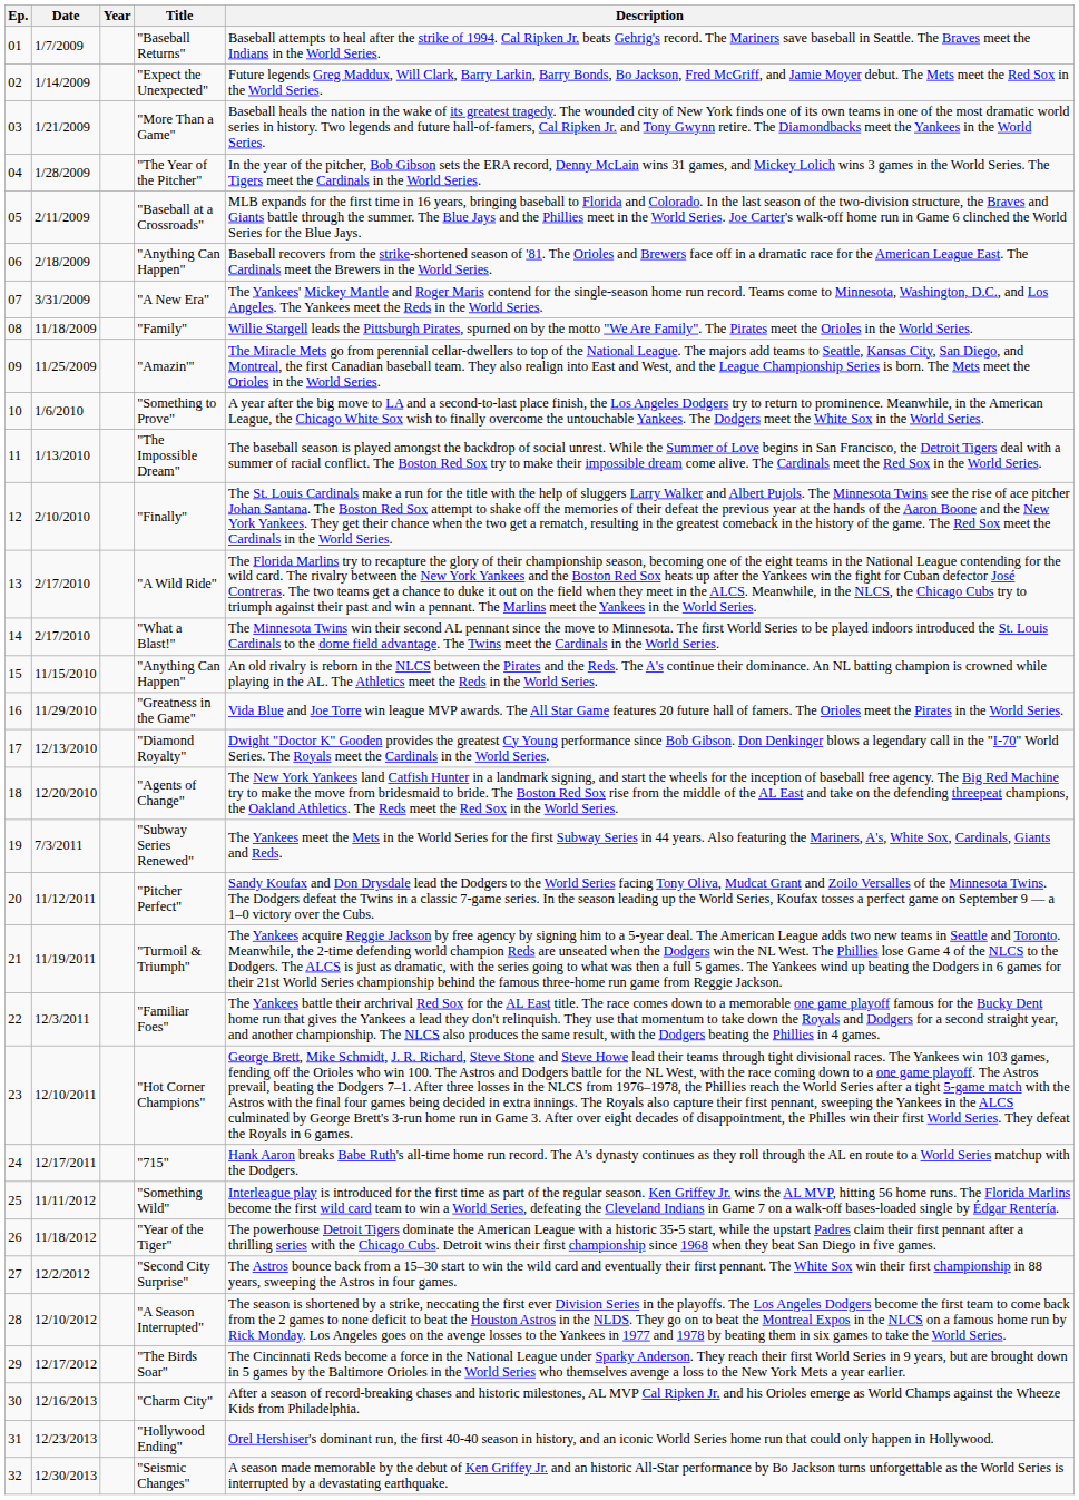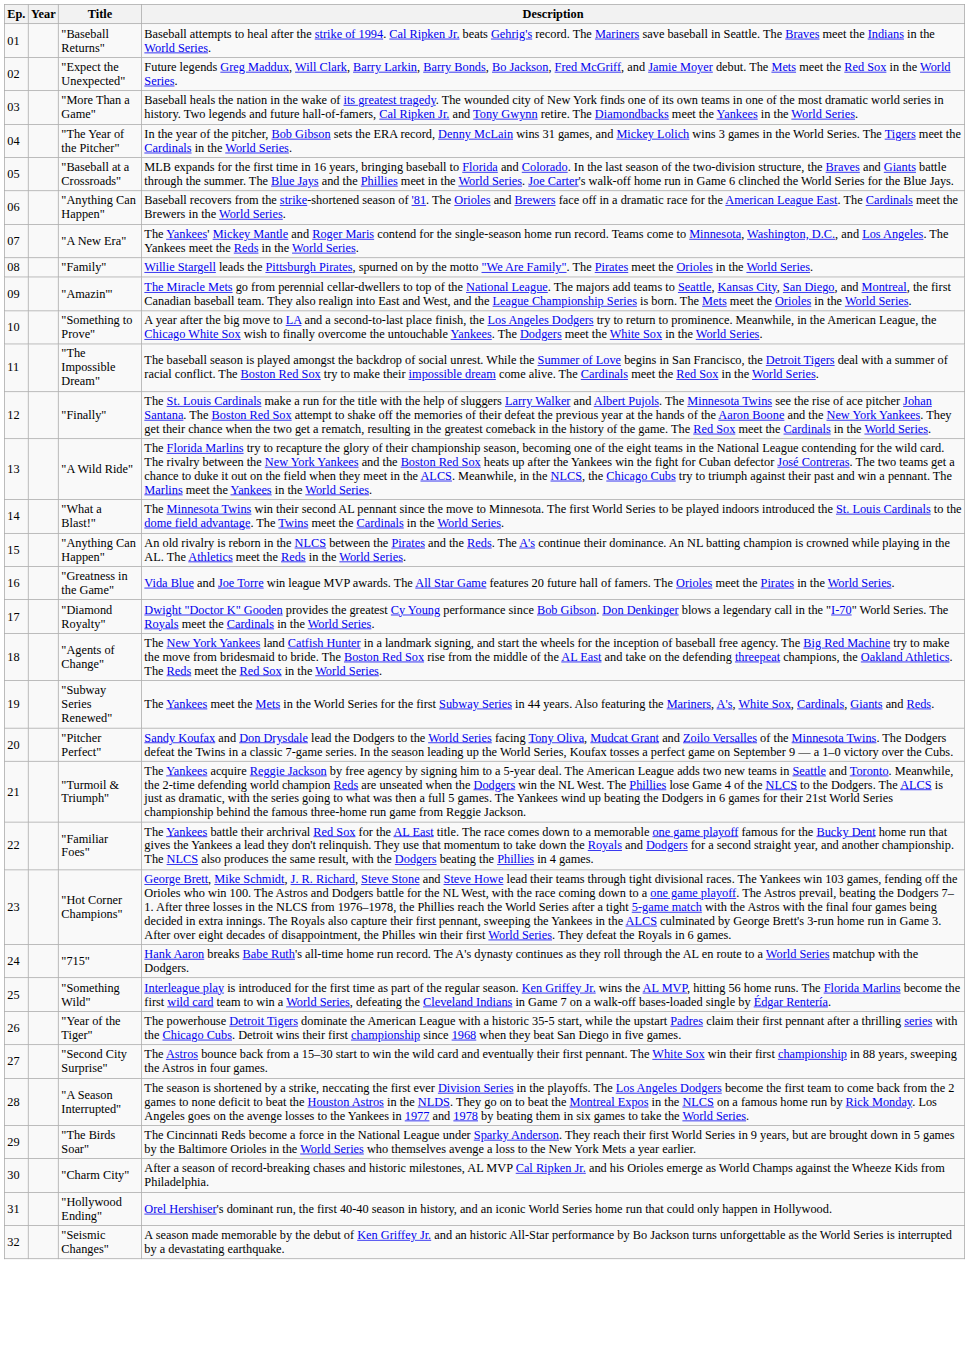 <table class="wikitable sortable">
 <tr>
 <th>Ep.</th>
-<th>Date</th>
 <th>Year</th>
 <th>Title</th>
 <th>Description</th>
 </tr>
 <tr>
 <td>01</td>
-<td>1/7/2009</td>
 <td></td>
 <td>"Baseball Returns"</td>
 <td>Baseball attempts to heal after the <a href='#'>strike of 1994</a>.  <a href='#'>Cal Ripken Jr.</a> beats <a href='#'>Gehrig's</a> record.  The <a href='#'>Mariners</a> save baseball in Seattle.  The <a href='#'>Braves</a> meet the <a href='#'>Indians</a> in the <a href='#'>World Series</a>.</td>
 </tr>
 <tr>
 <td>02</td>
-<td>1/14/2009</td>
 <td></td>
 <td>"Expect the Unexpected"</td>
 <td>Future legends <a href='#'>Greg Maddux</a>, <a href='#'>Will Clark</a>, <a href='#'>Barry Larkin</a>, <a href='#'>Barry Bonds</a>, <a href='#'>Bo Jackson</a>, <a href='#'>Fred McGriff</a>, and <a href='#'>Jamie Moyer</a> debut.  The <a href='#'>Mets</a> meet the <a href='#'>Red Sox</a> in the <a href='#'>World Series</a>.</td>
 </tr>
 <tr>
 <td>03</td>
-<td>1/21/2009</td>
 <td></td>
 <td>"More Than a Game"</td>
 <td>Baseball heals the nation in the wake of <a href='#'>its greatest tragedy</a>.  The wounded city of New York finds one of its own teams in one of the most dramatic world series in history.  Two legends and future hall-of-famers, <a href='#'>Cal Ripken Jr.</a> and <a href='#'>Tony Gwynn</a> retire.  The <a href='#'>Diamondbacks</a> meet the <a href='#'>Yankees</a> in the <a href='#'>World Series</a>.</td>
 </tr>
 <tr>
 <td>04</td>
-<td>1/28/2009</td>
 <td></td>
 <td>"The Year of the Pitcher"</td>
 <td>In the year of the pitcher, <a href='#'>Bob Gibson</a> sets the ERA record, <a href='#'>Denny McLain</a> wins 31 games, and <a href='#'>Mickey Lolich</a> wins 3 games in the World Series.  The <a href='#'>Tigers</a> meet the <a href='#'>Cardinals</a> in the <a href='#'>World Series</a>.</td>
 </tr>
 <tr>
 <td>05</td>
-<td>2/11/2009</td>
 <td></td>
 <td>"Baseball at a Crossroads"</td>
 <td>MLB expands for the first time in 16 years, bringing baseball to <a href='#'>Florida</a> and <a href='#'>Colorado</a>.  In the last season of the two-division structure, the <a href='#'>Braves</a> and <a href='#'>Giants</a> battle through the summer. The <a href='#'>Blue Jays</a> and the <a href='#'>Phillies</a> meet in the <a href='#'>World Series</a>. <a href='#'>Joe Carter</a>'s walk-off home run in Game 6 clinched the World Series for the Blue Jays.</td>
 </tr>
 <tr>
 <td>06</td>
-<td>2/18/2009</td>
 <td></td>
 <td>"Anything Can Happen"</td>
 <td>Baseball recovers from the <a href='#'>strike</a>-shortened season of <a href='#'>'81</a>.  The <a href='#'>Orioles</a> and <a href='#'>Brewers</a> face off in a dramatic race for the <a href='#'>American League East</a>.  The <a href='#'>Cardinals</a> meet the Brewers in the <a href='#'>World Series</a>.</td>
 </tr>
 <tr>
 <td>07</td>
-<td>3/31/2009</td>
 <td></td>
 <td>"A New Era"</td>
 <td>The <a href='#'>Yankees</a>' <a href='#'>Mickey Mantle</a> and <a href='#'>Roger Maris</a> contend for the single-season home run record.  Teams come to <a href='#'>Minnesota</a>, <a href='#'>Washington, D.C.</a>, and <a href='#'>Los Angeles</a>.  The Yankees meet the <a href='#'>Reds</a> in the <a href='#'>World Series</a>.</td>
 </tr>
 <tr>
 <td>08</td>
-<td>11/18/2009</td>
 <td></td>
 <td>"Family"</td>
 <td><a href='#'>Willie Stargell</a> leads the <a href='#'>Pittsburgh Pirates</a>, spurned on by the motto <a href='#'>"We Are Family"</a>.  The <a href='#'>Pirates</a> meet the <a href='#'>Orioles</a> in the <a href='#'>World Series</a>.</td>
 </tr>
 <tr>
 <td>09</td>
-<td>11/25/2009</td>
 <td></td>
 <td>"Amazin'"</td>
 <td><a href='#'>The Miracle Mets</a> go from perennial cellar-dwellers to top of the <a href='#'>National League</a>.  The majors add teams to <a href='#'>Seattle</a>, <a href='#'>Kansas City</a>, <a href='#'>San Diego</a>, and <a href='#'>Montreal</a>, the first Canadian baseball team.  They also realign into East and West, and the <a href='#'>League Championship Series</a> is born.  The <a href='#'>Mets</a> meet the <a href='#'>Orioles</a> in the <a href='#'>World Series</a>.</td>
 </tr>
 <tr>
 <td>10</td>
-<td>1/6/2010</td>
 <td></td>
 <td>"Something to Prove"</td>
 <td>A year after the big move to <a href='#'>LA</a> and a second-to-last place finish, the <a href='#'>Los Angeles Dodgers</a> try to return to prominence.  Meanwhile, in the American League, the <a href='#'>Chicago White Sox</a> wish to finally overcome the untouchable <a href='#'>Yankees</a>.  The <a href='#'>Dodgers</a> meet the <a href='#'>White Sox</a> in the <a href='#'>World Series</a>.</td>
 </tr>
 <tr>
 <td>11</td>
-<td>1/13/2010</td>
 <td></td>
 <td>"The Impossible Dream"</td>
 <td>The baseball season is played amongst the backdrop of social unrest.  While the <a href='#'>Summer of Love</a> begins in San Francisco, the <a href='#'>Detroit Tigers</a> deal with a summer of racial conflict.  The <a href='#'>Boston Red Sox</a> try to make their <a href='#'>impossible dream</a> come alive.  The <a href='#'>Cardinals</a> meet the <a href='#'>Red Sox</a> in the <a href='#'>World Series</a>.</td>
 </tr>
 <tr>
 <td>12</td>
-<td>2/10/2010</td>
 <td></td>
 <td>"Finally"</td>
 <td>The <a href='#'>St. Louis Cardinals</a> make a run for the title with the help of sluggers <a href='#'>Larry Walker</a> and <a href='#'>Albert Pujols</a>.  The <a href='#'>Minnesota Twins</a> see the rise of ace pitcher <a href='#'>Johan Santana</a>.  The <a href='#'>Boston Red Sox</a> attempt to shake off the memories of their defeat the previous year at the hands of the <a href='#'>Aaron Boone</a> and the <a href='#'>New York Yankees</a>.  They get their chance when the two get a rematch, resulting in the greatest comeback in the history of the game.  The <a href='#'>Red Sox</a> meet the <a href='#'>Cardinals</a> in the <a href='#'>World Series</a>.</td>
 </tr>
 <tr>
 <td>13</td>
-<td>2/17/2010</td>
 <td></td>
 <td>"A Wild Ride"</td>
 <td>The <a href='#'>Florida Marlins</a> try to recapture the glory of their championship season, becoming one of the eight teams in the National League contending for the wild card.  The rivalry between the <a href='#'>New York Yankees</a> and the <a href='#'>Boston Red Sox</a> heats up after the Yankees win the fight for Cuban defector <a href='#'>José Contreras</a>.  The two teams get a chance to duke it out on the field when they meet in the <a href='#'>ALCS</a>.  Meanwhile, in the <a href='#'>NLCS</a>, the <a href='#'>Chicago Cubs</a> try to triumph against their past and win a pennant.  The <a href='#'>Marlins</a> meet the <a href='#'>Yankees</a> in the <a href='#'>World Series</a>.</td>
 </tr>
 <tr>
 <td>14</td>
-<td>2/17/2010</td>
 <td></td>
 <td>"What a Blast!"</td>
 <td>The <a href='#'>Minnesota Twins</a> win their second AL pennant since the move to Minnesota.  The first World Series to be played indoors introduced the <a href='#'>St. Louis Cardinals</a> to the <a href='#'>dome field advantage</a>.  The <a href='#'>Twins</a> meet the <a href='#'>Cardinals</a> in the <a href='#'>World Series</a>.</td>
 </tr>
 <tr>
 <td>15</td>
-<td>11/15/2010</td>
 <td></td>
 <td>"Anything Can Happen"</td>
 <td>An old rivalry is reborn in the <a href='#'>NLCS</a> between the <a href='#'>Pirates</a> and the <a href='#'>Reds</a>. The <a href='#'>A's</a> continue their dominance. An NL batting champion is crowned while playing in the AL. The <a href='#'>Athletics</a> meet the <a href='#'>Reds</a> in the <a href='#'>World Series</a>.</td>
 </tr>
 <tr>
 <td>16</td>
-<td>11/29/2010</td>
 <td></td>
 <td>"Greatness in the Game"</td>
 <td><a href='#'>Vida Blue</a> and <a href='#'>Joe Torre</a> win league MVP awards. The <a href='#'>All Star Game</a> features 20 future hall of famers. The <a href='#'>Orioles</a> meet the <a href='#'>Pirates</a> in the <a href='#'>World Series</a>.</td>
 </tr>
 <tr>
 <td>17</td>
-<td>12/13/2010</td>
 <td></td>
 <td>"Diamond Royalty"</td>
 <td><a href='#'>Dwight "Doctor K" Gooden</a> provides the greatest <a href='#'>Cy Young</a> performance since <a href='#'>Bob Gibson</a>.  <a href='#'>Don Denkinger</a> blows a legendary call in the "<a href='#'>I-70</a>" World Series.  The <a href='#'>Royals</a> meet the <a href='#'>Cardinals</a> in the <a href='#'>World Series</a>.</td>
 </tr>
 <tr>
 <td>18</td>
-<td>12/20/2010</td>
 <td></td>
 <td>"Agents of Change"</td>
 <td>The <a href='#'>New York Yankees</a> land <a href='#'>Catfish Hunter</a> in a landmark signing, and start the wheels for the inception of baseball free agency.  The <a href='#'>Big Red Machine</a> try to make the move from bridesmaid to bride.  The <a href='#'>Boston Red Sox</a> rise from the middle of the <a href='#'>AL East</a> and take on the defending <a href='#'>threepeat</a> champions, the <a href='#'>Oakland Athletics</a>.  The <a href='#'>Reds</a> meet the <a href='#'>Red Sox</a> in the <a href='#'>World Series</a>.</td>
 </tr>
 <tr>
 <td>19</td>
-<td>7/3/2011</td>
 <td></td>
 <td>"Subway Series Renewed"</td>
 <td>The <a href='#'>Yankees</a> meet the <a href='#'>Mets</a> in the World Series for the first <a href='#'>Subway Series</a> in 44 years. Also featuring the <a href='#'>Mariners</a>, <a href='#'>A's</a>, <a href='#'>White Sox</a>, <a href='#'>Cardinals</a>, <a href='#'>Giants</a> and <a href='#'>Reds</a>.</td>
 </tr>
 <tr>
 <td>20</td>
-<td>11/12/2011</td>
 <td></td>
 <td>"Pitcher Perfect"</td>
 <td><a href='#'>Sandy Koufax</a> and <a href='#'>Don Drysdale</a> lead the Dodgers to the <a href='#'>World Series</a> facing <a href='#'>Tony Oliva</a>, <a href='#'>Mudcat Grant</a> and <a href='#'>Zoilo Versalles</a> of the <a href='#'>Minnesota Twins</a>.  The Dodgers defeat the Twins in a classic 7-game series.  In the season leading up the World Series, Koufax tosses a perfect game on September 9 — a 1–0 victory over the Cubs.</td>
 </tr>
 <tr>
 <td>21</td>
-<td>11/19/2011</td>
 <td></td>
 <td>"Turmoil & Triumph"</td>
 <td>The <a href='#'>Yankees</a> acquire <a href='#'>Reggie Jackson</a> by free agency by signing him to a 5-year deal. The American League adds two new teams in <a href='#'>Seattle</a> and <a href='#'>Toronto</a>. Meanwhile, the 2-time defending world champion <a href='#'>Reds</a> are unseated when the <a href='#'>Dodgers</a> win the NL West.  The <a href='#'>Phillies</a> lose Game 4 of the <a href='#'>NLCS</a> to the Dodgers.  The <a href='#'>ALCS</a> is just as dramatic, with the series going to what was then a full 5 games.  The Yankees wind up beating the Dodgers in 6 games for their 21st World Series championship behind the famous three-home run game from Reggie Jackson.</td>
 </tr>
 <tr>
 <td>22</td>
-<td>12/3/2011</td>
 <td></td>
 <td>"Familiar Foes"</td>
 <td>The <a href='#'>Yankees</a> battle their archrival <a href='#'>Red Sox</a> for the <a href='#'>AL East</a> title.  The race comes down to a memorable <a href='#'>one game playoff</a> famous for the <a href='#'>Bucky Dent</a> home run that gives the Yankees a lead they don't relinquish.  They use that momentum to take down the <a href='#'>Royals</a> and <a href='#'>Dodgers</a> for a second straight year, and another championship.  The <a href='#'>NLCS</a> also produces the same result, with the <a href='#'>Dodgers</a> beating the <a href='#'>Phillies</a> in 4 games.</td>
 </tr>
 <tr>
 <td>23</td>
-<td>12/10/2011</td>
 <td></td>
 <td>"Hot Corner Champions"</td>
 <td><a href='#'>George Brett</a>, <a href='#'>Mike Schmidt</a>, <a href='#'>J. R. Richard</a>, <a href='#'>Steve Stone</a> and <a href='#'>Steve Howe</a> lead their teams through tight divisional races.  The Yankees win 103 games, fending off the Orioles who win 100.  The Astros and Dodgers battle for the NL West, with the race coming down to a <a href='#'>one game playoff</a>.  The Astros prevail, beating the Dodgers 7–1.  After three losses in the NLCS from 1976–1978, the Phillies reach the World Series after a tight <a href='#'>5-game match</a> with the Astros with the final four games being decided in extra innings.  The Royals also capture their first pennant, sweeping the Yankees in the <a href='#'>ALCS</a> culminated by George Brett's 3-run home run in Game 3.  After over eight decades of disappointment, the Philles win their first <a href='#'>World Series</a>.  They defeat the Royals in 6 games.</td>
 </tr>
 <tr>
 <td>24</td>
-<td>12/17/2011</td>
 <td></td>
 <td>"715"</td>
 <td><a href='#'>Hank Aaron</a> breaks <a href='#'>Babe Ruth</a>'s all-time home run record. The A's dynasty continues as they roll through the AL en route to a <a href='#'>World Series</a> matchup with the Dodgers.</td>
 </tr>
 <tr>
 <td>25</td>
-<td>11/11/2012</td>
 <td></td>
 <td>"Something Wild"</td>
 <td><a href='#'>Interleague play</a> is introduced for the first time as part of the regular season.  <a href='#'>Ken Griffey Jr.</a> wins the <a href='#'>AL MVP</a>, hitting 56 home runs.  The <a href='#'>Florida Marlins</a> become the first <a href='#'>wild card</a> team to win a <a href='#'>World Series</a>, defeating the <a href='#'>Cleveland Indians</a> in Game 7 on a walk-off bases-loaded single by <a href='#'>Édgar Rentería</a>.</td>
 </tr>
 <tr>
 <td>26</td>
-<td>11/18/2012</td>
 <td></td>
 <td>"Year of the Tiger"</td>
 <td>The powerhouse <a href='#'>Detroit Tigers</a> dominate the American League with a historic 35-5 start, while the upstart <a href='#'>Padres</a> claim their first pennant after a thrilling <a href='#'>series</a> with the <a href='#'>Chicago Cubs</a>.  Detroit wins their first <a href='#'>championship</a> since <a href='#'>1968</a> when they beat San Diego in five games.</td>
 </tr>
 <tr>
 <td>27</td>
-<td>12/2/2012</td>
 <td></td>
 <td>"Second City Surprise"</td>
 <td>The <a href='#'>Astros</a> bounce back from a 15–30 start to win the wild card and eventually their first pennant.  The <a href='#'>White Sox</a> win their first <a href='#'>championship</a> in 88 years, sweeping the Astros in four games.</td>
 </tr>
 <tr>
 <td>28</td>
-<td>12/10/2012</td>
 <td></td>
 <td>"A Season Interrupted"</td>
 <td>The season is shortened by a strike, neccating the first ever <a href='#'>Division Series</a> in the playoffs.  The <a href='#'>Los Angeles Dodgers</a> become the first team to come back from the 2 games to none deficit to beat the <a href='#'>Houston Astros</a> in the <a href='#'>NLDS</a>.  They go on to beat the <a href='#'>Montreal Expos</a> in the <a href='#'>NLCS</a> on a famous home run by <a href='#'>Rick Monday</a>.  Los Angeles goes on the avenge losses to the Yankees in <a href='#'>1977</a> and <a href='#'>1978</a> by beating them in six games to take the <a href='#'>World Series</a>.</td>
 </tr>
 <tr>
 <td>29</td>
-<td>12/17/2012</td>
 <td></td>
 <td>"The Birds Soar"</td>
 <td>The Cincinnati Reds become a force in the National League under <a href='#'>Sparky Anderson</a>.  They reach their first World Series in 9 years, but are brought down in 5 games by the Baltimore Orioles in the <a href='#'>World Series</a> who themselves avenge a loss to the New York Mets a year earlier.</td>
 </tr>
 <tr>
 <td>30</td>
-<td>12/16/2013</td>
 <td></td>
 <td>"Charm City"</td>
 <td>After a season of record-breaking chases and historic milestones, AL MVP <a href='#'>Cal Ripken Jr.</a> and his Orioles emerge as World Champs against the Wheeze Kids from Philadelphia.</td>
 </tr>
 <tr>
 <td>31</td>
-<td>12/23/2013</td>
 <td></td>
 <td>"Hollywood Ending"</td>
 <td><a href='#'>Orel Hershiser</a>'s dominant run, the first 40-40 season in history, and an iconic World Series home run that could only happen in Hollywood.</td>
 </tr>
 <tr>
 <td>32</td>
-<td>12/30/2013</td>
 <td></td>
 <td>"Seismic Changes"</td>
 <td>A season made memorable by the debut of <a href='#'>Ken Griffey Jr.</a> and an historic All-Star performance by Bo Jackson turns unforgettable as the World Series is interrupted by a devastating earthquake.</td>
 </tr>
 </table>
